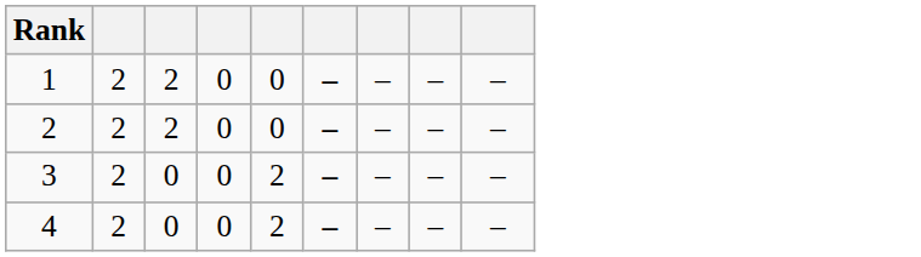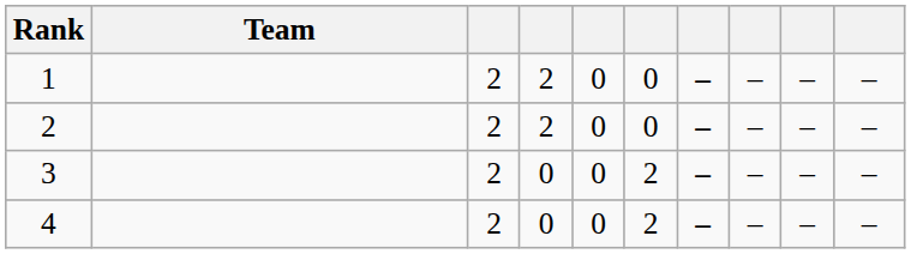 <table class="wikitable" style="text-align:center">
 <tr>
 <th>Rank</th>
+<th style="width:190px;">Team</th>
 <th width=20px></th>
 <th width=20px></th>
 <th width=20px></th>
 <th width=20px></th>
 <th width=20px></th>
 <th width=20px></th>
 <th width=20px></th>
 <th width=30px></th>
 </tr>
 <tr bgcolor=>
 <td>1</td>
+<td align="left"></td>
 <td>2</td>
 <td>2</td>
 <td>0</td>
 <td>0</td>
 <td><strong>–</strong></td>
 <td>–</td>
 <td>–</td>
 <td>–</td>
 </tr>
 <tr bgcolor=>
 <td>2</td>
+<td align="left"></td>
 <td>2</td>
 <td>2</td>
 <td>0</td>
 <td>0</td>
 <td><strong>–</strong></td>
 <td>–</td>
 <td>–</td>
 <td>–</td>
 </tr>
 <tr bgcolor=>
 <td>3</td>
+<td align="left"></td>
 <td>2</td>
 <td>0</td>
 <td>0</td>
 <td>2</td>
 <td><strong>–</strong></td>
 <td>–</td>
 <td>–</td>
 <td>–</td>
 </tr>
 <tr bgcolor=>
 <td>4</td>
+<td align="left"></td>
 <td>2</td>
 <td>0</td>
 <td>0</td>
 <td>2</td>
 <td><strong>–</strong></td>
 <td>–</td>
 <td>–</td>
 <td>–</td>
 </tr>
 </table>
